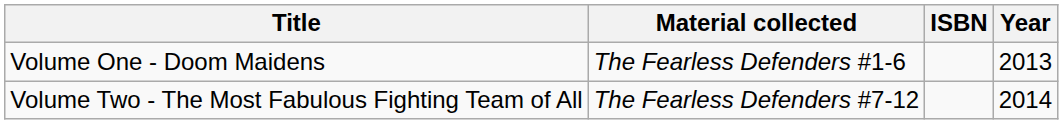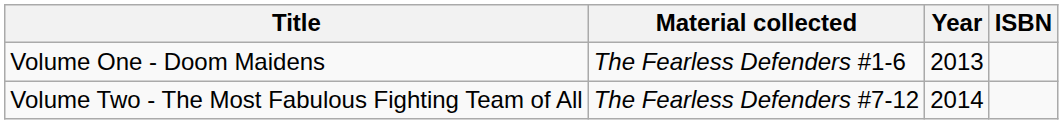 <table class="wikitable sortable">
 <tr>
 <th>Title</th>
 <th>Material collected</th>
+<th>Year</th>
 <th>ISBN</th>
-<th>Year</th>
 </tr>
 <tr>
 <td>Volume One - Doom Maidens</td>
 <td><em>The Fearless Defenders</em> #1-6</td>
+<td>2013</td>
 <td></td>
-<td>2013</td>
 </tr>
 <tr>
 <td>Volume Two - The Most Fabulous Fighting Team of All</td>
 <td><em>The Fearless Defenders</em> #7-12</td>
+<td>2014</td>
 <td></td>
-<td>2014</td>
 </tr>
 </table>
